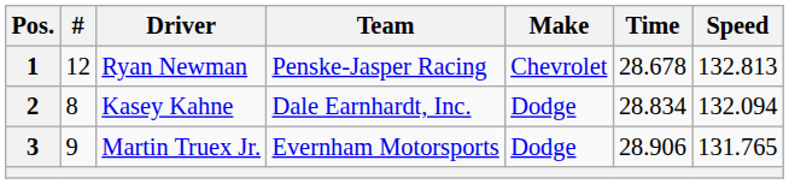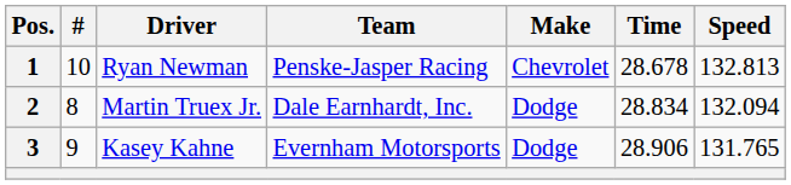 <table class="wikitable" style="font-size:95%">
 <tr>
 <th>Pos.</th>
 <th>#</th>
 <th>Driver</th>
 <th>Team</th>
 <th>Make</th>
 <th>Time</th>
 <th>Speed</th>
 </tr>
 <tr>
 <th>1</th>
-<td>12</td>
+<td>10</td>
 <td><a href='#'>Ryan Newman</a></td>
 <td><a href='#'>Penske-Jasper Racing</a></td>
 <td><a href='#'>Chevrolet</a></td>
 <td>28.678</td>
 <td>132.813</td>
 </tr>
 <tr>
 <th>2</th>
 <td>8</td>
-<td><a href='#'>Kasey Kahne</a></td>
+<td><a href='#'>Martin Truex Jr.</a></td>
 <td><a href='#'>Dale Earnhardt, Inc.</a></td>
 <td><a href='#'>Dodge</a></td>
 <td>28.834</td>
 <td>132.094</td>
 </tr>
 <tr>
 <th>3</th>
 <td>9</td>
-<td><a href='#'>Martin Truex Jr.</a></td>
+<td><a href='#'>Kasey Kahne</a></td>
 <td><a href='#'>Evernham Motorsports</a></td>
 <td><a href='#'>Dodge</a></td>
 <td>28.906</td>
 <td>131.765</td>
 </tr>
 <tr>
 <th colspan="7"></th>
 </tr>
 </table>
